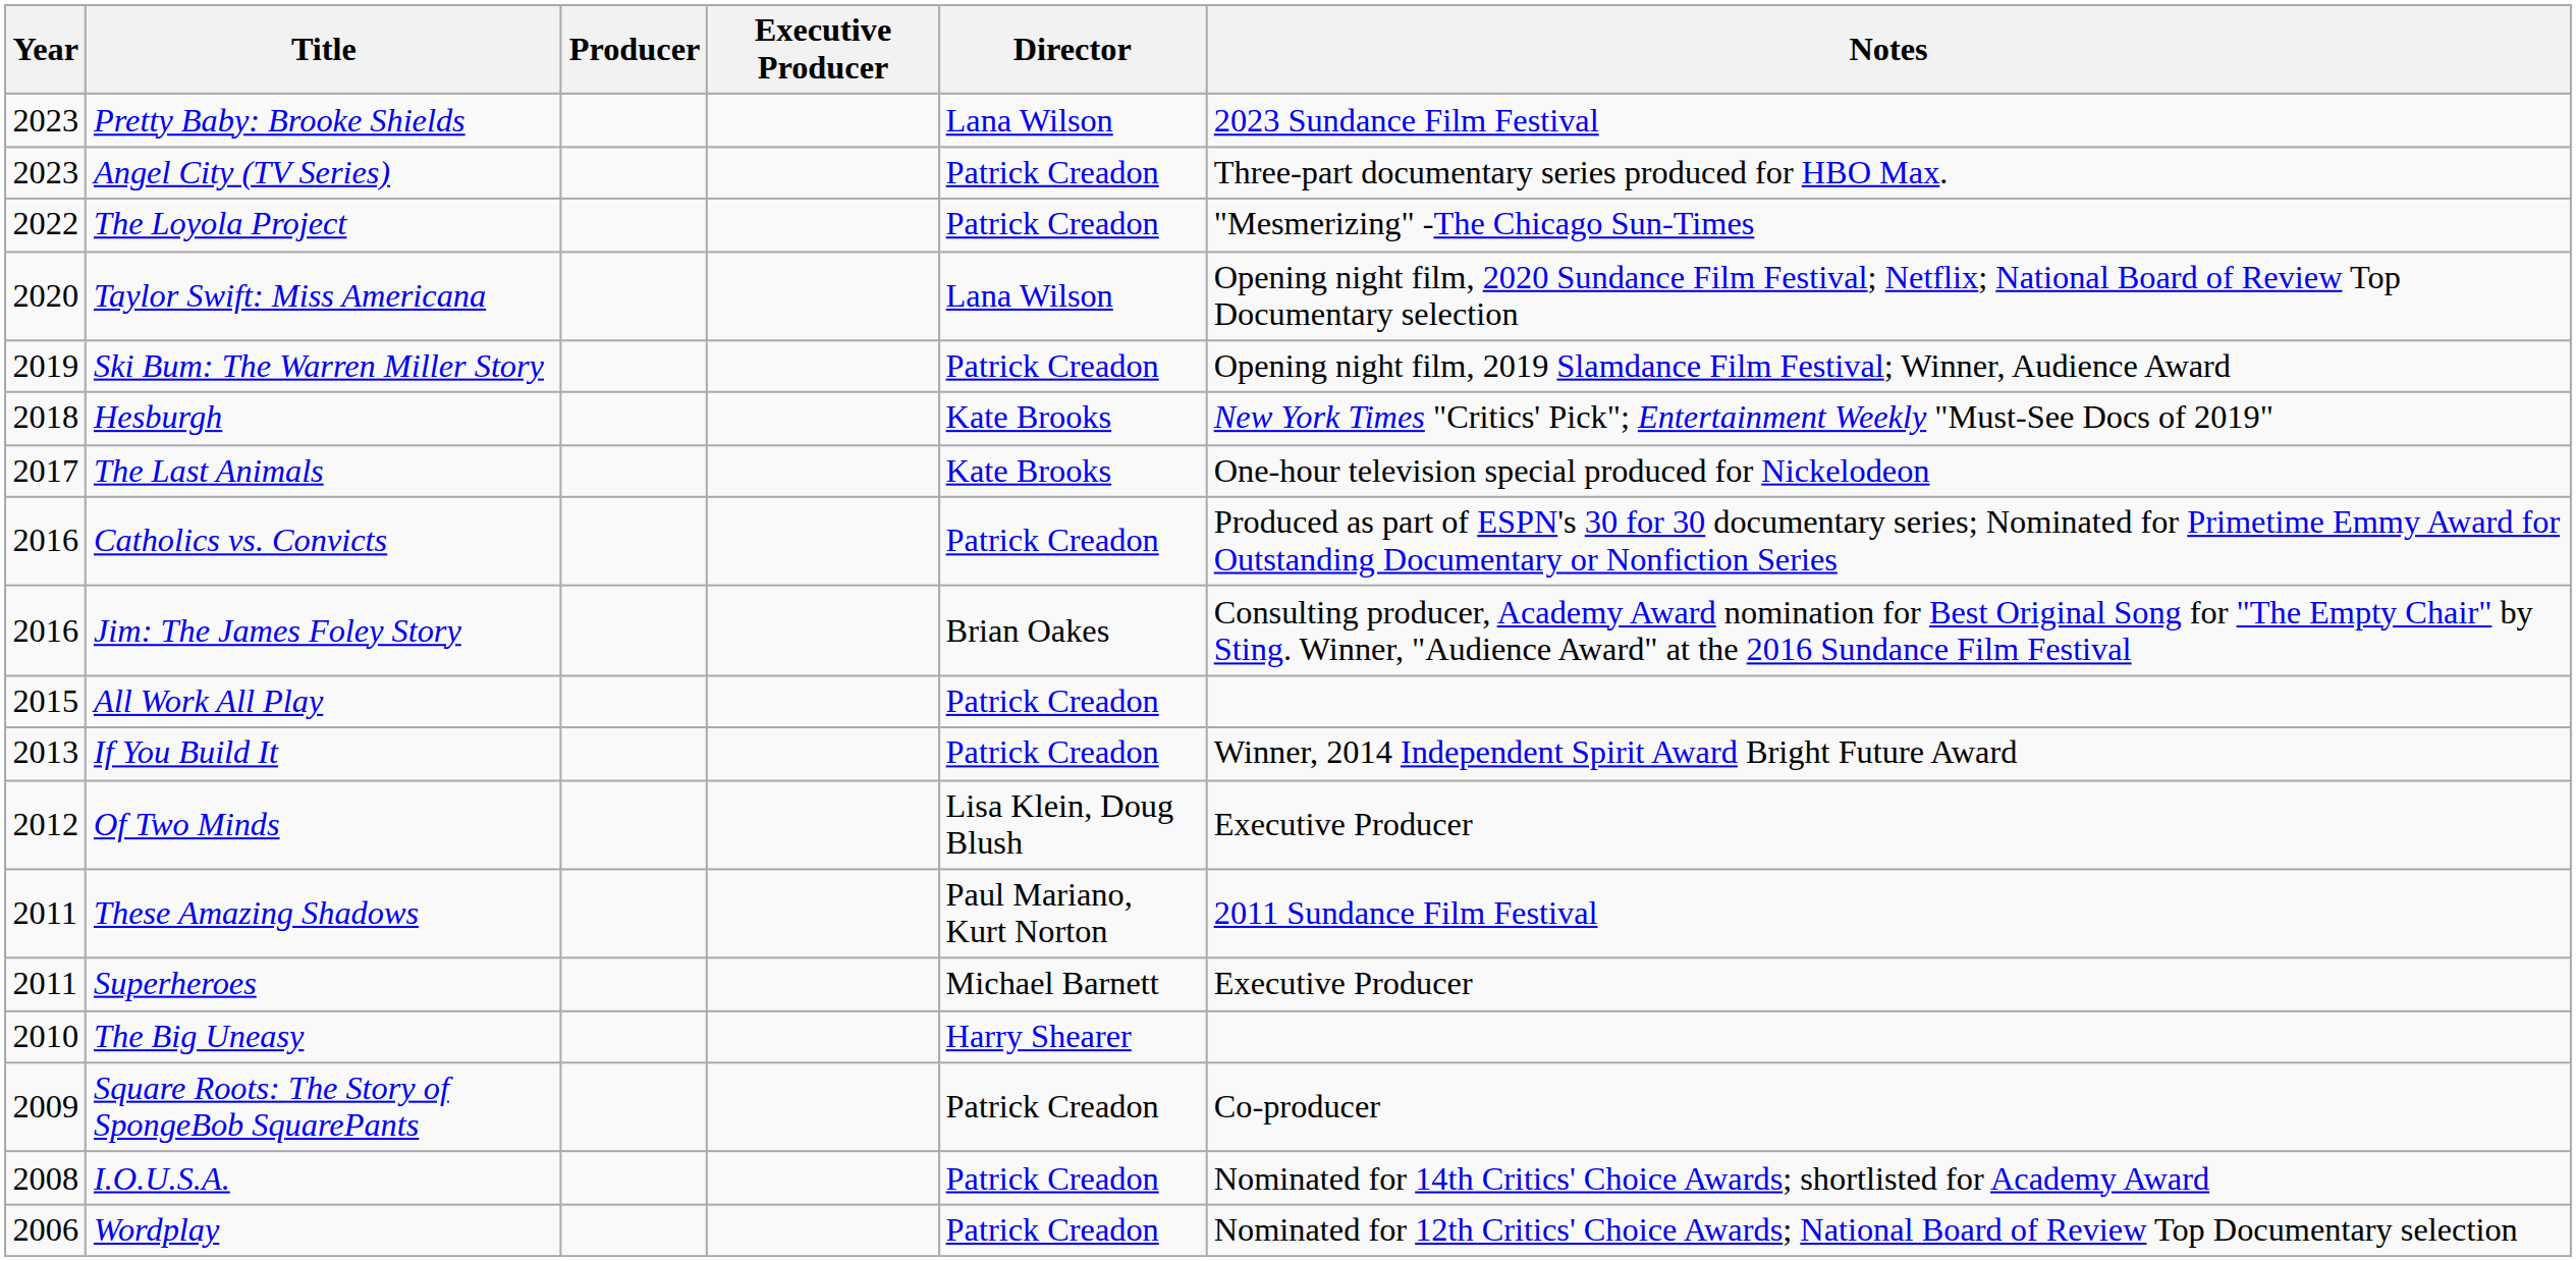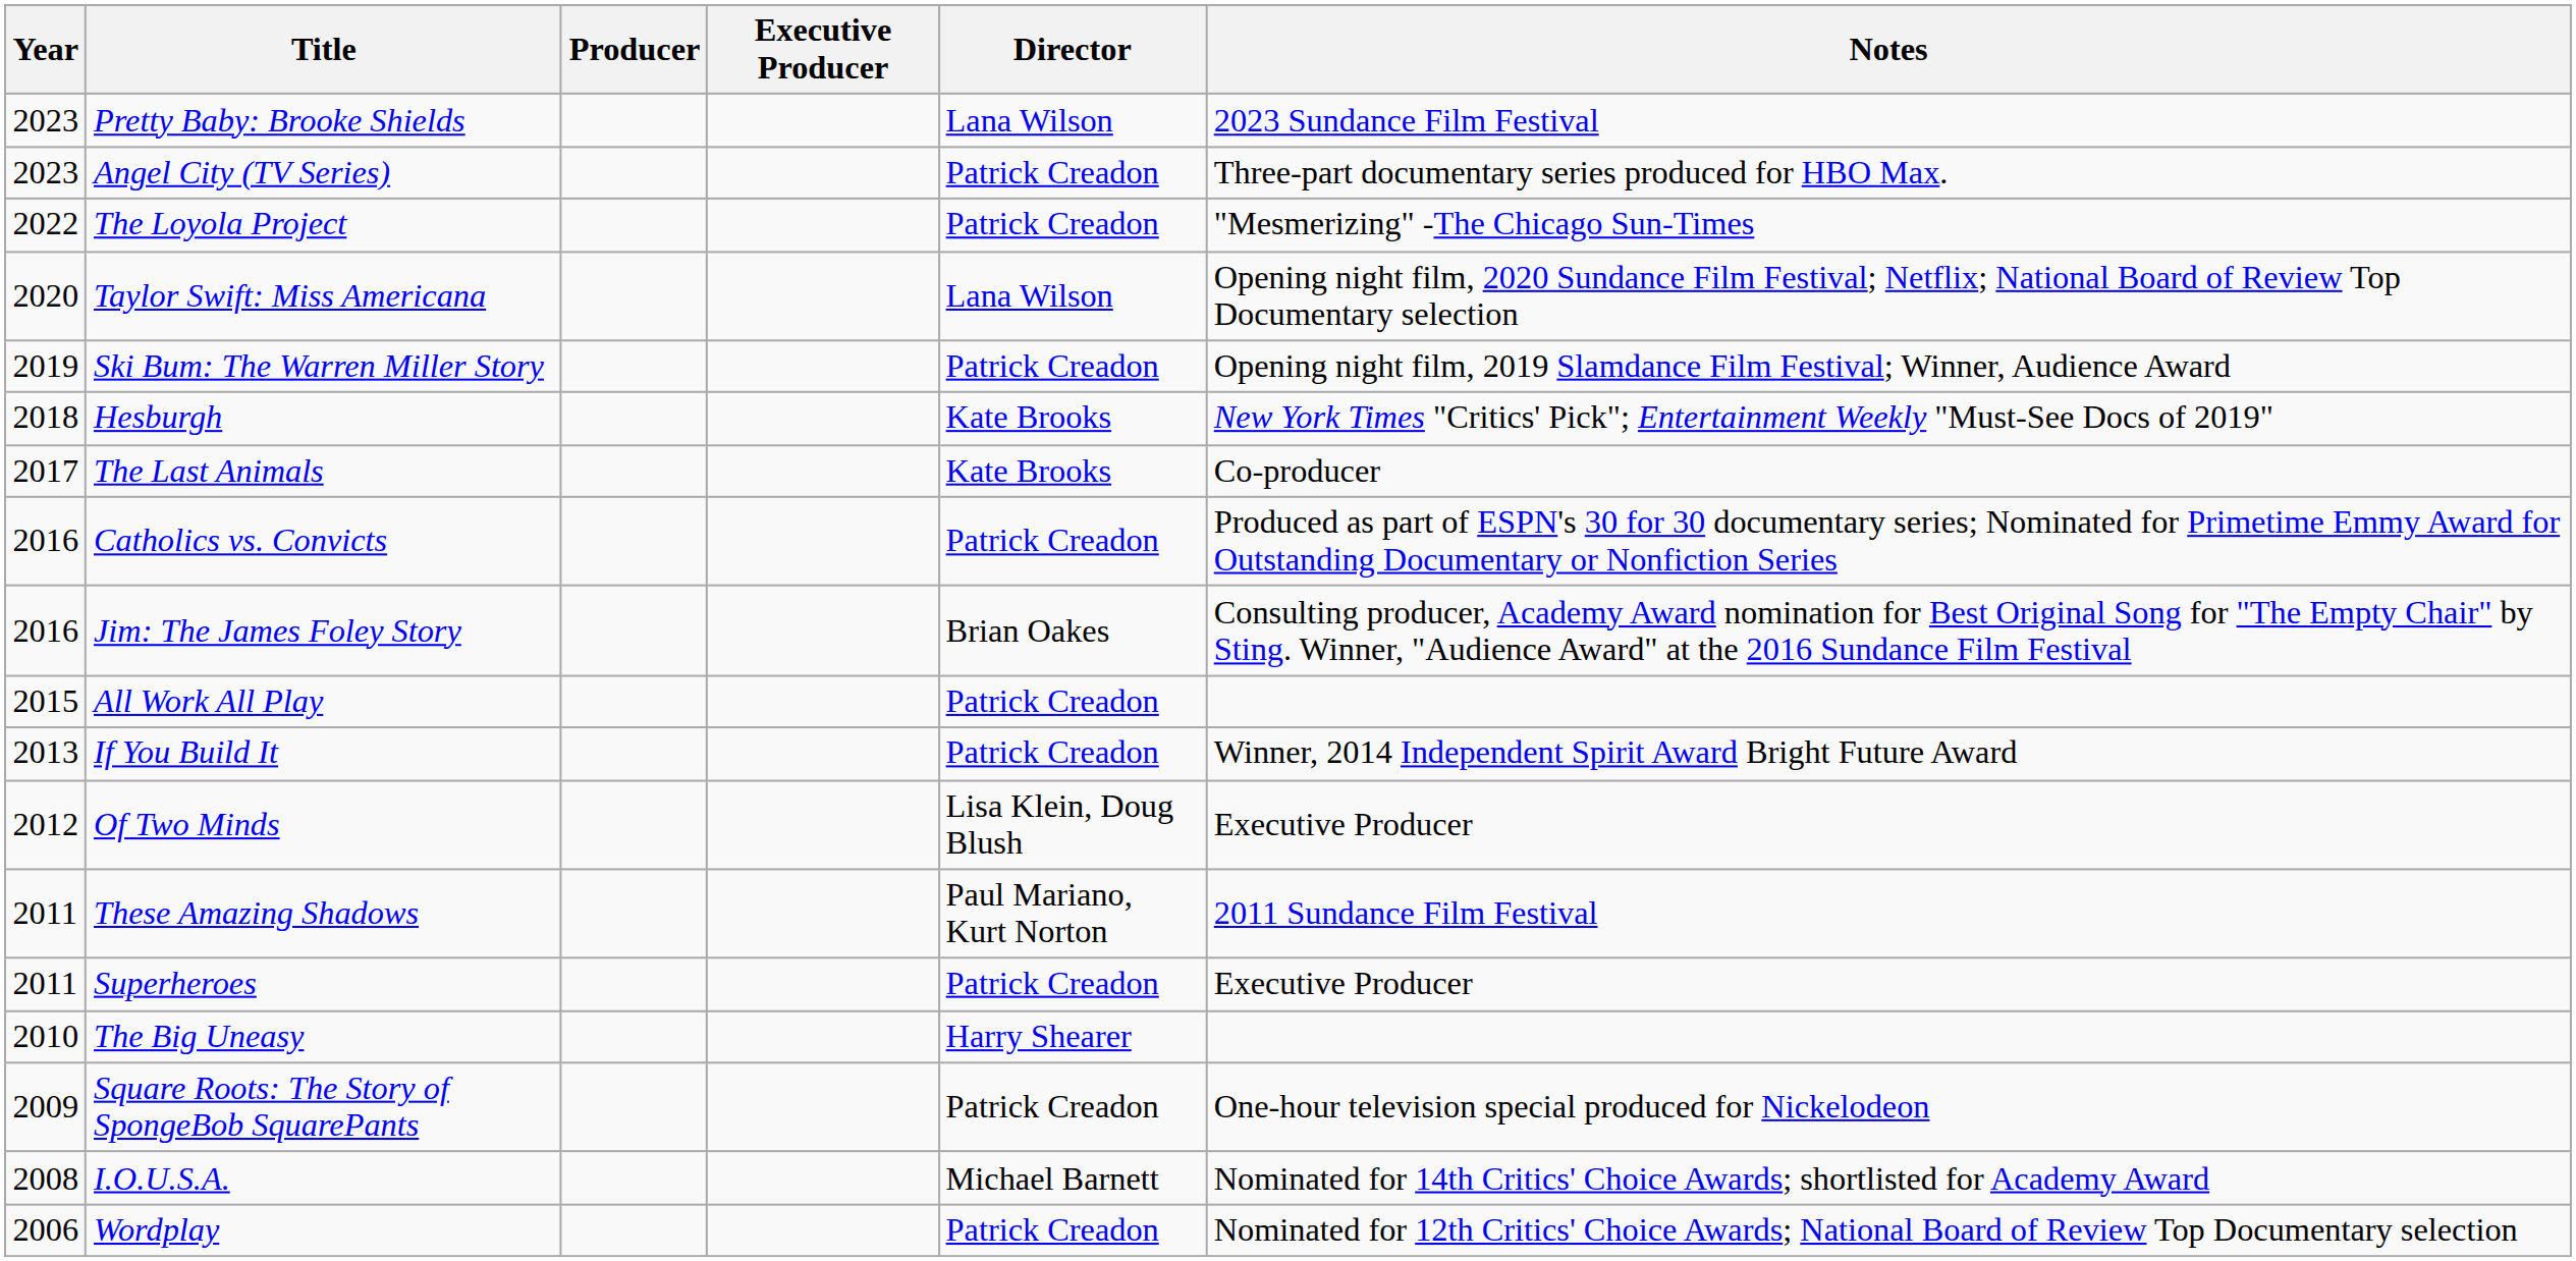 <table class="wikitable sortable">
 <tr>
 <th>Year</th>
 <th>Title</th>
 <th>Producer</th>
 <th>Executive Producer</th>
 <th>Director</th>
 <th>Notes</th>
 </tr>
 <tr>
 <td>2023</td>
 <td><em><a href='#'>Pretty Baby: Brooke Shields</a></em></td>
 <td></td>
 <td></td>
 <td><a href='#'>Lana Wilson</a></td>
 <td><a href='#'>2023 Sundance Film Festival</a></td>
 </tr>
 <tr>
 <td>2023</td>
 <td><em><a href='#'>Angel City (TV Series)</a></em></td>
 <td></td>
 <td></td>
 <td><a href='#'>Patrick Creadon</a></td>
 <td>Three-part documentary series produced for <a href='#'>HBO Max</a>.</td>
 </tr>
 <tr>
 <td>2022</td>
 <td><em><a href='#'>The Loyola Project</a></em></td>
 <td></td>
 <td></td>
 <td><a href='#'>Patrick Creadon</a></td>
 <td>"Mesmerizing" -<a href='#'>The Chicago Sun-Times</a></td>
 </tr>
 <tr>
 <td>2020</td>
 <td><a href='#'><em>Taylor Swift: Miss Americana</em></a></td>
 <td></td>
 <td></td>
 <td><a href='#'>Lana Wilson</a></td>
 <td>Opening night film, <a href='#'>2020 Sundance Film Festival</a>; <a href='#'>Netflix</a>; <a href='#'>National Board of Review</a> Top Documentary selection</td>
 </tr>
 <tr>
 <td>2019</td>
 <td><em><a href='#'>Ski Bum: The Warren Miller Story</a></em></td>
 <td></td>
 <td></td>
 <td><a href='#'>Patrick Creadon</a></td>
 <td>Opening night film, 2019 <a href='#'>Slamdance Film Festival</a>; Winner, Audience Award</td>
 </tr>
 <tr>
 <td>2018</td>
 <td><a href='#'><em>Hesburgh</em></a></td>
 <td></td>
 <td></td>
 <td><a href='#'>Kate Brooks</a></td>
 <td><em><a href='#'>New York Times</a></em> "Critics' Pick"; <em><a href='#'>Entertainment Weekly</a></em> "Must-See Docs of 2019"</td>
 </tr>
 <tr>
 <td>2017</td>
 <td><em><a href='#'>The Last Animals</a></em></td>
 <td></td>
 <td></td>
 <td><a href='#'>Kate Brooks</a></td>
-<td>One-hour television special produced for <a href='#'>Nickelodeon</a></td>
+<td>Co-producer</td>
 </tr>
 <tr>
 <td>2016</td>
 <td><a href='#'><em>Catholics vs. Convicts</em></a></td>
 <td></td>
 <td></td>
 <td><a href='#'>Patrick Creadon</a></td>
 <td>Produced as part of <a href='#'>ESPN</a>'s <a href='#'>30 for 30</a> documentary series; Nominated for <a href='#'>Primetime Emmy Award for Outstanding Documentary or Nonfiction Series</a></td>
 </tr>
 <tr>
 <td>2016</td>
 <td><em><a href='#'>Jim: The James Foley Story</a></em></td>
 <td></td>
 <td></td>
 <td>Brian Oakes</td>
 <td>Consulting producer, <a href='#'>Academy Award</a> nomination for <a href='#'>Best Original Song</a> for <a href='#'>"The Empty Chair"</a> by <a href='#'>Sting</a>. Winner, "Audience Award" at the <a href='#'>2016 Sundance Film Festival</a></td>
 </tr>
 <tr>
 <td>2015</td>
 <td><em><a href='#'>All Work All Play</a></em></td>
 <td></td>
 <td></td>
 <td><a href='#'>Patrick Creadon</a></td>
 <td></td>
 </tr>
 <tr>
 <td>2013</td>
 <td><em><a href='#'>If You Build It</a></em></td>
 <td></td>
 <td></td>
 <td><a href='#'>Patrick Creadon</a></td>
 <td>Winner, 2014 <a href='#'>Independent Spirit Award</a> Bright Future Award</td>
 </tr>
 <tr>
 <td>2012</td>
 <td><em><a href='#'>Of Two Minds</a></em></td>
 <td></td>
 <td></td>
 <td>Lisa Klein, Doug Blush</td>
 <td>Executive Producer</td>
 </tr>
 <tr>
 <td>2011</td>
 <td><em><a href='#'>These Amazing Shadows</a></em></td>
 <td></td>
 <td></td>
 <td>Paul Mariano, Kurt Norton</td>
 <td><a href='#'>2011 Sundance Film Festival</a></td>
 </tr>
 <tr>
 <td>2011</td>
 <td><em><a href='#'>Superheroes</a></em></td>
 <td></td>
 <td></td>
-<td>Michael Barnett</td>
+<td><a href='#'>Patrick Creadon</a></td>
 <td>Executive Producer</td>
 </tr>
 <tr>
 <td>2010</td>
 <td><em><a href='#'>The Big Uneasy</a></em></td>
 <td></td>
 <td></td>
 <td><a href='#'>Harry Shearer</a></td>
 <td></td>
 </tr>
 <tr>
 <td>2009</td>
 <td><em><a href='#'>Square Roots: The Story of SpongeBob SquarePants</a></em></td>
 <td></td>
 <td></td>
 <td>Patrick Creadon</td>
-<td>Co-producer</td>
+<td>One-hour television special produced for <a href='#'>Nickelodeon</a></td>
 </tr>
 <tr>
 <td>2008</td>
 <td><em><a href='#'>I.O.U.S.A.</a></em></td>
 <td></td>
 <td></td>
-<td><a href='#'>Patrick Creadon</a></td>
+<td>Michael Barnett</td>
 <td>Nominated for <a href='#'>14th Critics' Choice Awards</a>; shortlisted for <a href='#'>Academy Award</a></td>
 </tr>
 <tr>
 <td>2006</td>
 <td><em><a href='#'>Wordplay</a></em></td>
 <td></td>
 <td></td>
 <td><a href='#'>Patrick Creadon</a></td>
 <td>Nominated for <a href='#'>12th Critics' Choice Awards</a>; <a href='#'>National Board of Review</a> Top Documentary selection</td>
 </tr>
 </table>
